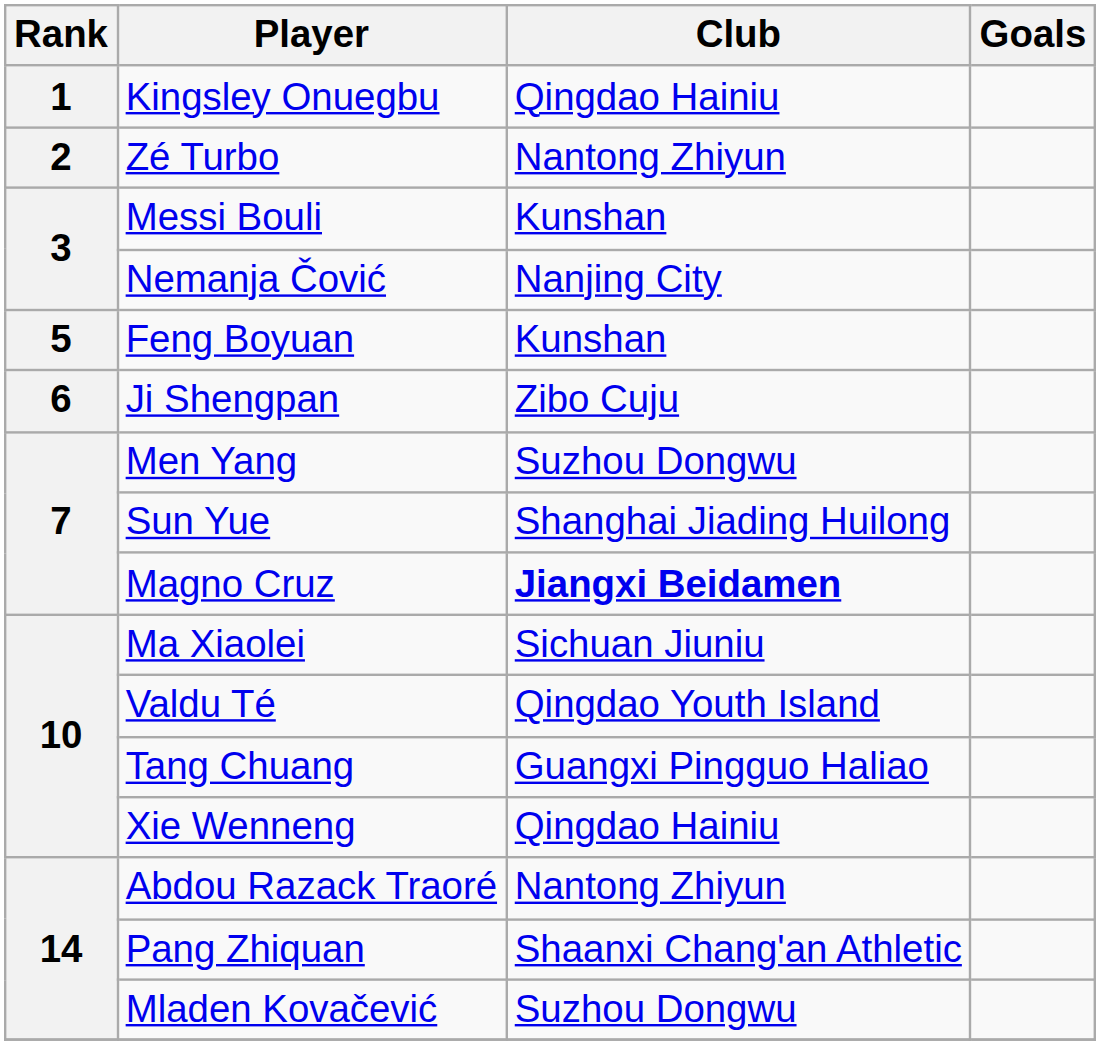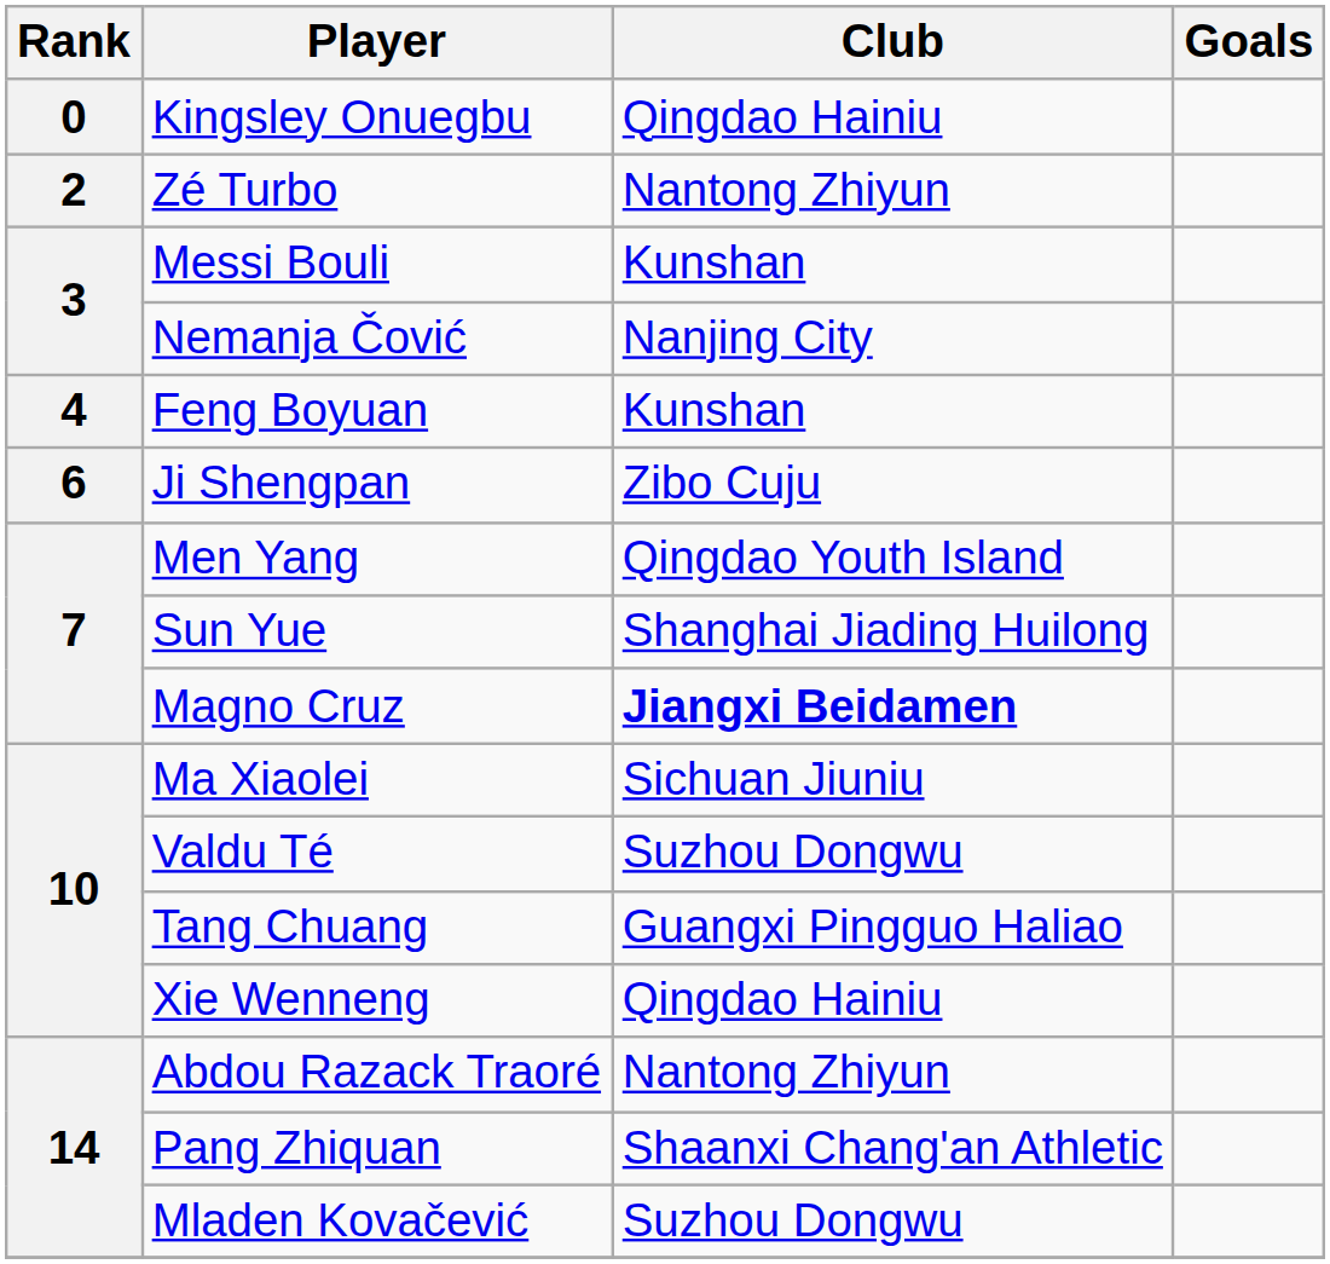 <table class="wikitable">
 <tr>
 <th>Rank</th>
 <th>Player</th>
 <th>Club</th>
 <th>Goals</th>
 </tr>
 <tr>
-<th rowspan=1>1</th>
+<th rowspan=1>0</th>
 <td> <a href='#'>Kingsley Onuegbu</a></td>
 <td><a href='#'>Qingdao Hainiu</a></td>
 <td></td>
 </tr>
 <tr>
 <th rowspan=1>2</th>
 <td> <a href='#'>Zé Turbo</a></td>
 <td><a href='#'>Nantong Zhiyun</a></td>
 <td></td>
 </tr>
 <tr>
 <th rowspan=2>3</th>
 <td> <a href='#'>Messi Bouli</a></td>
 <td><a href='#'>Kunshan</a></td>
 <td></td>
 </tr>
 <tr>
 <td> <a href='#'>Nemanja Čović</a></td>
 <td><a href='#'>Nanjing City</a></td>
 <td></td>
 </tr>
 <tr>
-<th rowspan=1>5</th>
+<th rowspan=1>4</th>
 <td> <a href='#'>Feng Boyuan</a></td>
 <td><a href='#'>Kunshan</a></td>
 <td></td>
 </tr>
 <tr>
 <th rowspan=1>6</th>
 <td> <a href='#'>Ji Shengpan</a></td>
 <td><a href='#'>Zibo Cuju</a></td>
 <td></td>
 </tr>
 <tr>
 <th rowspan=3>7</th>
 <td> <a href='#'>Men Yang</a></td>
-<td><a href='#'>Suzhou Dongwu</a></td>
+<td><a href='#'>Qingdao Youth Island</a></td>
 <td></td>
 </tr>
 <tr>
 <td> <a href='#'>Sun Yue</a></td>
 <td><a href='#'>Shanghai Jiading Huilong</a></td>
 <td></td>
 </tr>
 <tr>
 <td> <a href='#'>Magno Cruz</a></td>
 <td><strong><a href='#'>Jiangxi Beidamen</a></strong></td>
 <td></td>
 </tr>
 <tr>
 <th rowspan=4>10</th>
 <td> <a href='#'>Ma Xiaolei</a></td>
 <td><a href='#'>Sichuan Jiuniu</a></td>
 <td></td>
 </tr>
 <tr>
 <td> <a href='#'>Valdu Té</a></td>
-<td><a href='#'>Qingdao Youth Island</a></td>
+<td><a href='#'>Suzhou Dongwu</a></td>
 <td></td>
 </tr>
 <tr>
 <td> <a href='#'>Tang Chuang</a></td>
 <td><a href='#'>Guangxi Pingguo Haliao</a></td>
 <td></td>
 </tr>
 <tr>
 <td> <a href='#'>Xie Wenneng</a></td>
 <td><a href='#'>Qingdao Hainiu</a></td>
 <td></td>
 </tr>
 <tr>
 <th rowspan=3>14</th>
 <td> <a href='#'>Abdou Razack Traoré</a></td>
 <td><a href='#'>Nantong Zhiyun</a></td>
 <td></td>
 </tr>
 <tr>
 <td> <a href='#'>Pang Zhiquan</a></td>
 <td><a href='#'>Shaanxi Chang'an Athletic</a></td>
 <td></td>
 </tr>
 <tr>
 <td> <a href='#'>Mladen Kovačević</a></td>
 <td><a href='#'>Suzhou Dongwu</a></td>
 <td></td>
 </tr>
 <tr>
 </tr>
 </table>
